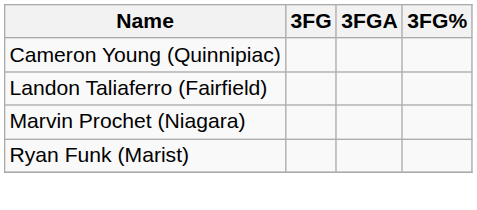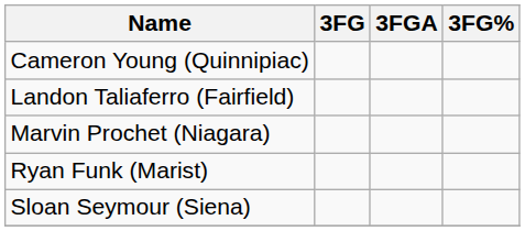 <table class="wikitable">
 <tr>
 <th>Name</th>
 <th>3FG</th>
 <th>3FGA</th>
 <th>3FG%</th>
 </tr>
 <tr>
 <td>Cameron Young (Quinnipiac)</td>
 <td></td>
 <td></td>
 <td></td>
 </tr>
 <tr>
 <td>Landon Taliaferro (Fairfield)</td>
 <td></td>
 <td></td>
 <td></td>
 </tr>
 <tr>
 <td>Marvin Prochet (Niagara)</td>
 <td></td>
 <td></td>
 <td></td>
 </tr>
 <tr>
 <td>Ryan Funk (Marist)</td>
 <td></td>
 <td></td>
 <td></td>
 </tr>
 <tr>
+<td>Sloan Seymour (Siena)</td>
+<td></td>
+<td></td>
+<td></td>
+</tr>
+<tr>
 </tr>
 </table>
